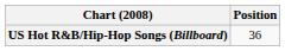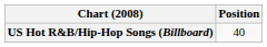 <table class="wikitable plainrowheaders" style="text-align:center">
 <tr>
 <th scope="col">Chart (2008)</th>
 <th scope="col">Position</th>
 </tr>
 <tr>
 <th scope="row">US Hot R&B/Hip-Hop Songs (<em>Billboard</em>)</th>
-<td>36</td>
+<td>40</td>
 </tr>
 </table>
